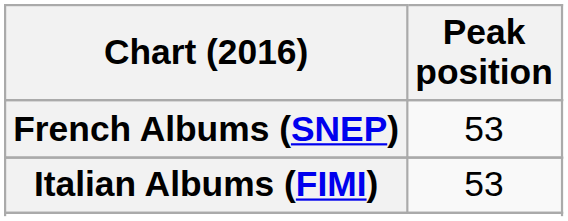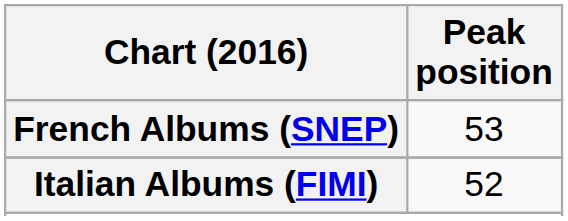 <table class="wikitable sortable plainrowheaders" style="text-align:center">
 <tr>
 <th scope="col">Chart (2016)</th>
 <th scope="col">Peak<br> position</th>
 </tr>
 <tr>
 </tr>
 <tr>
 </tr>
 <tr>
 </tr>
 <tr>
 </tr>
 <tr>
 <th scope="row">French Albums (<a href='#'>SNEP</a>)</th>
 <td>53</td>
 </tr>
 <tr>
 </tr>
 <tr>
 </tr>
 <tr>
 </tr>
 <tr>
 <th scope="row">Italian Albums (<a href='#'>FIMI</a>)</th>
-<td>53</td>
+<td>52</td>
 </tr>
 <tr>
 </tr>
 <tr>
 </tr>
 <tr>
 </tr>
 <tr>
 </tr>
 <tr>
 </tr>
 <tr>
 </tr>
 </table>
